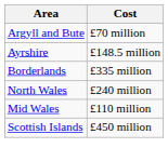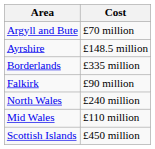 <table class="wikitable">
 <tr>
 <th>Area</th>
 <th>Cost</th>
 </tr>
 <tr>
 <td><a href='#'>Argyll and Bute</a></td>
 <td>£70 million</td>
 </tr>
 <tr>
 <td><a href='#'>Ayrshire</a></td>
 <td>£148.5 million</td>
 </tr>
 <tr>
 <td><a href='#'>Borderlands</a></td>
 <td>£335 million</td>
 </tr>
 <tr>
+<td><a href='#'>Falkirk</a></td>
+<td>£90 million</td>
+</tr>
+<tr>
 <td><a href='#'>North Wales</a></td>
 <td>£240 million</td>
 </tr>
 <tr>
 <td><a href='#'>Mid Wales</a></td>
 <td>£110 million</td>
 </tr>
 <tr>
 <td><a href='#'>Scottish Islands</a></td>
 <td>£450 million</td>
 </tr>
 </table>
